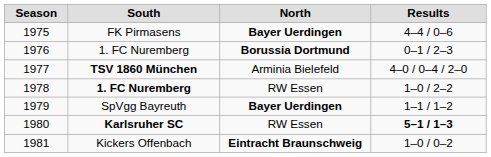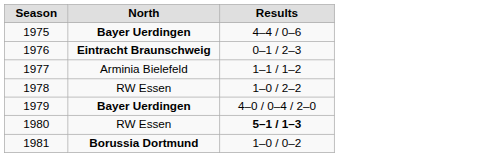 <table class="wikitable">
 <tr align="center" bgcolor="#dfdfdf">
 <td width="80"><strong>Season</strong></td>
-<td width="200"><strong>South</strong></td>
 <td width="200"><strong>North</strong></td>
 <td width="150"><strong>Results</strong></td>
 </tr>
 <tr align="center">
 <td>1975</td>
-<td>FK Pirmasens</td>
 <td><strong>Bayer Uerdingen</strong></td>
 <td>4–4 / 0–6</td>
 </tr>
 <tr align="center">
 <td>1976</td>
-<td>1. FC Nuremberg</td>
-<td><strong>Borussia Dortmund</strong></td>
+<td><strong>Eintracht Braunschweig</strong></td>
 <td>0–1 / 2–3</td>
 </tr>
 <tr align="center">
 <td>1977</td>
-<td><strong>TSV 1860 München</strong></td>
 <td>Arminia Bielefeld</td>
-<td>4–0 / 0–4 / 2–0</td>
+<td>1–1 / 1–2</td>
 </tr>
 <tr align="center">
 <td>1978</td>
-<td><strong>1. FC Nuremberg</strong></td>
 <td>RW Essen</td>
 <td>1–0 / 2–2</td>
 </tr>
 <tr align="center">
 <td>1979</td>
-<td>SpVgg Bayreuth</td>
 <td><strong>Bayer Uerdingen</strong></td>
-<td>1–1 / 1–2</td>
+<td>4–0 / 0–4 / 2–0</td>
 </tr>
 <tr align="center">
 <td>1980</td>
-<td><strong>Karlsruher SC</strong></td>
 <td>RW Essen</td>
 <td><strong>5–1 / 1–3</strong></td>
 </tr>
 <tr align="center">
 <td>1981</td>
-<td>Kickers Offenbach</td>
-<td><strong>Eintracht Braunschweig</strong></td>
+<td><strong>Borussia Dortmund</strong></td>
 <td>1–0 / 0–2</td>
 </tr>
 </table>
